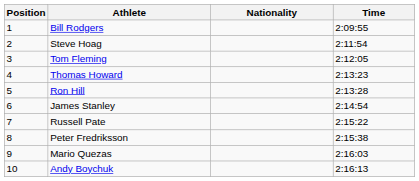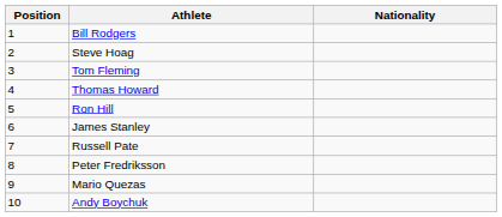 <table class="wikitable sortable"  style="font-size:95%; width:50%;">
 <tr>
 <th style="width:10%;">Position</th>
 <th style="width:40%;">Athlete</th>
 <th style="width:30%;">Nationality</th>
-<th style="width:20%;">Time</th>
 </tr>
 <tr>
 <td>1</td>
 <td><a href='#'>Bill Rodgers</a></td>
 <td></td>
-<td>2:09:55</td>
 </tr>
 <tr>
 <td>2</td>
 <td>Steve Hoag</td>
 <td></td>
-<td>2:11:54</td>
 </tr>
 <tr>
 <td>3</td>
 <td><a href='#'>Tom Fleming</a></td>
 <td></td>
-<td>2:12:05</td>
 </tr>
 <tr>
 <td>4</td>
 <td><a href='#'>Thomas Howard</a></td>
 <td></td>
-<td>2:13:23</td>
 </tr>
 <tr>
 <td>5</td>
 <td><a href='#'>Ron Hill</a></td>
 <td></td>
-<td>2:13:28</td>
 </tr>
 <tr>
 <td>6</td>
 <td>James Stanley</td>
 <td></td>
-<td>2:14:54</td>
 </tr>
 <tr>
 <td>7</td>
 <td>Russell Pate</td>
 <td></td>
-<td>2:15:22</td>
 </tr>
 <tr>
 <td>8</td>
 <td>Peter Fredriksson</td>
 <td></td>
-<td>2:15:38</td>
 </tr>
 <tr>
 <td>9</td>
 <td>Mario Quezas</td>
 <td></td>
-<td>2:16:03</td>
 </tr>
 <tr>
 <td>10</td>
 <td><a href='#'>Andy Boychuk</a></td>
 <td></td>
-<td>2:16:13</td>
 </tr>
 </table>
